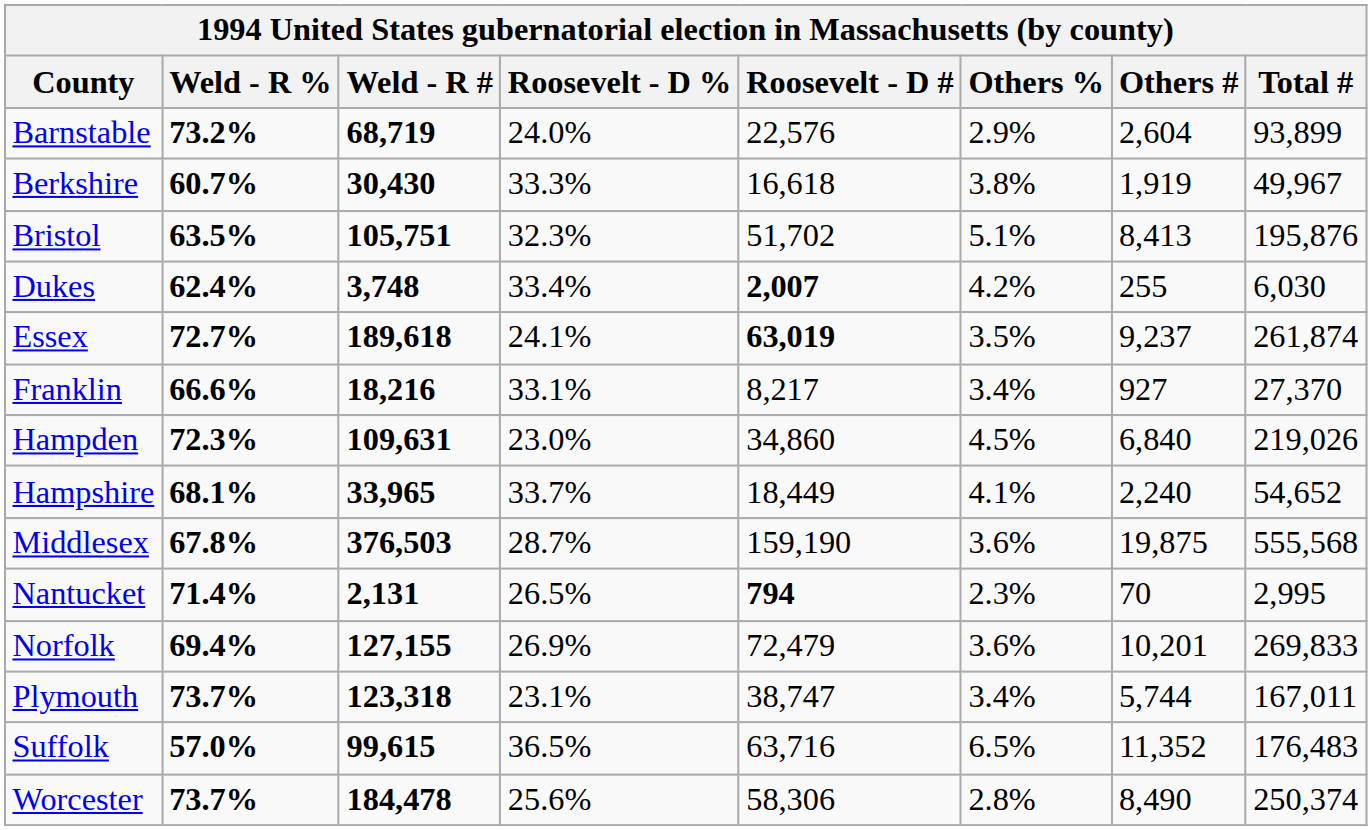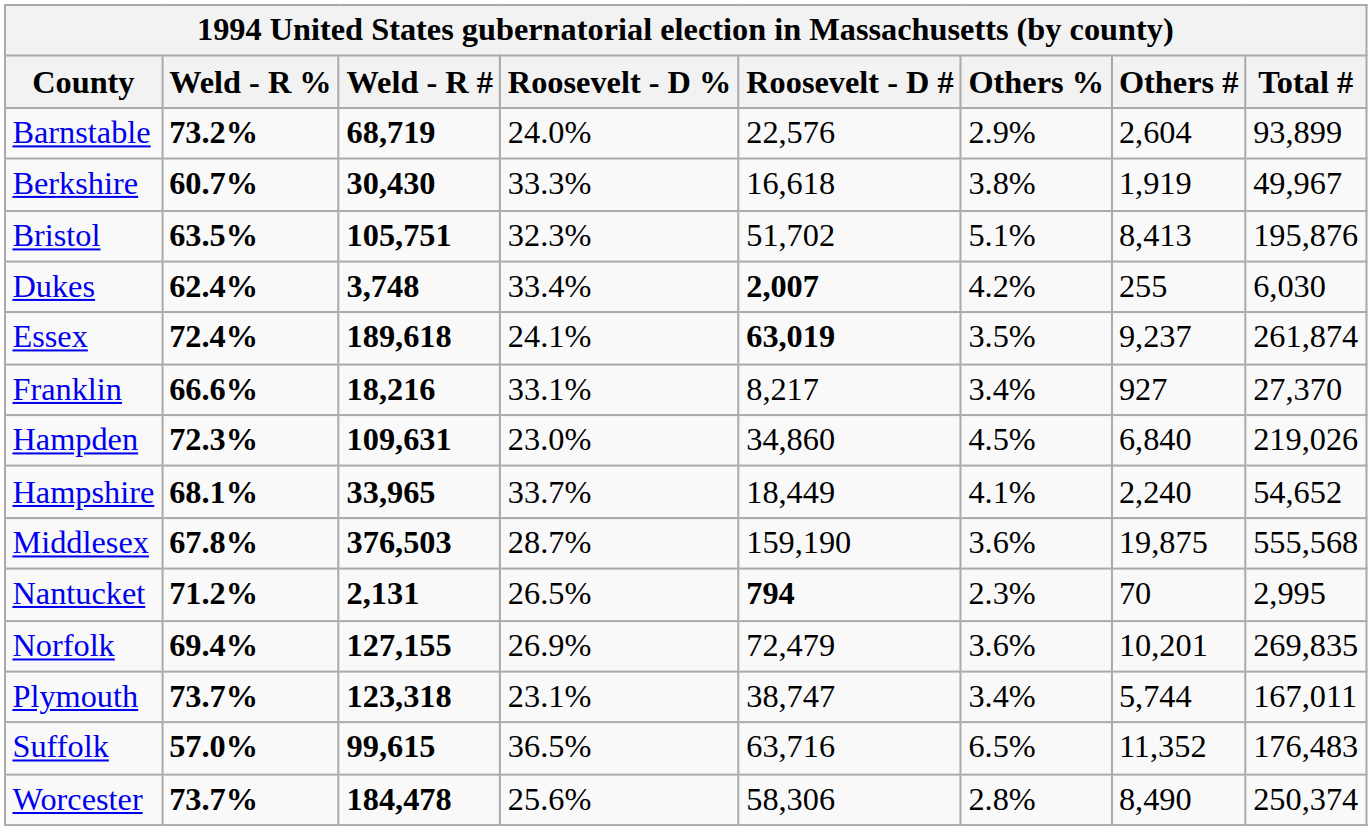 <table class="wikitable sortable">
 <tr>
 <th colspan="8">1994 United States gubernatorial election in Massachusetts (by county) </th>
 </tr>
 <tr>
 <th>County</th>
 <th>Weld - R %</th>
 <th>Weld - R #</th>
 <th>Roosevelt - D %</th>
 <th>Roosevelt - D #</th>
 <th>Others %</th>
 <th>Others #</th>
 <th>Total #</th>
 </tr>
 <tr>
 <td><a href='#'>Barnstable</a></td>
 <td><strong>73.2%</strong></td>
 <td><strong>68,719</strong></td>
 <td>24.0%</td>
 <td>22,576</td>
 <td>2.9%</td>
 <td>2,604</td>
 <td>93,899</td>
 </tr>
 <tr>
 <td><a href='#'>Berkshire</a></td>
 <td><strong>60.7%</strong></td>
 <td><strong>30,430</strong></td>
 <td>33.3%</td>
 <td>16,618</td>
 <td>3.8%</td>
 <td>1,919</td>
 <td>49,967</td>
 </tr>
 <tr>
 <td><a href='#'>Bristol</a></td>
 <td><strong>63.5%</strong></td>
 <td><strong>105,751</strong></td>
 <td>32.3%</td>
 <td>51,702</td>
 <td>5.1%</td>
 <td>8,413</td>
 <td>195,876</td>
 </tr>
 <tr>
 <td><a href='#'>Dukes</a></td>
 <td><strong>62.4%</strong></td>
 <td><strong>3,748</strong></td>
 <td>33.4%</td>
 <td><strong>2,007</strong></td>
 <td>4.2%</td>
 <td>255</td>
 <td>6,030</td>
 </tr>
 <tr>
 <td><a href='#'>Essex</a></td>
-<td><strong>72.7%</strong></td>
+<td><strong>72.4%</strong></td>
 <td><strong>189,618</strong></td>
 <td>24.1%</td>
 <td><strong>63,019</strong></td>
 <td>3.5%</td>
 <td>9,237</td>
 <td>261,874</td>
 </tr>
 <tr>
 <td><a href='#'>Franklin</a></td>
 <td><strong>66.6%</strong></td>
 <td><strong>18,216</strong></td>
 <td>33.1%</td>
 <td>8,217</td>
 <td>3.4%</td>
 <td>927</td>
 <td>27,370</td>
 </tr>
 <tr>
 <td><a href='#'>Hampden</a></td>
 <td><strong>72.3%</strong></td>
 <td><strong>109,631</strong></td>
 <td>23.0%</td>
 <td>34,860</td>
 <td>4.5%</td>
 <td>6,840</td>
 <td>219,026</td>
 </tr>
 <tr>
 <td><a href='#'>Hampshire</a></td>
 <td><strong>68.1%</strong></td>
 <td><strong>33,965</strong></td>
 <td>33.7%</td>
 <td>18,449</td>
 <td>4.1%</td>
 <td>2,240</td>
 <td>54,652</td>
 </tr>
 <tr>
 <td><a href='#'>Middlesex</a></td>
 <td><strong>67.8%</strong></td>
 <td><strong>376,503</strong></td>
 <td>28.7%</td>
 <td>159,190</td>
 <td>3.6%</td>
 <td>19,875</td>
 <td>555,568</td>
 </tr>
 <tr>
 <td><a href='#'>Nantucket</a></td>
-<td><strong>71.4%</strong></td>
+<td><strong>71.2%</strong></td>
 <td><strong>2,131</strong></td>
 <td>26.5%</td>
 <td><strong>794</strong></td>
 <td>2.3%</td>
 <td>70</td>
 <td>2,995</td>
 </tr>
 <tr>
 <td><a href='#'>Norfolk</a></td>
 <td><strong>69.4%</strong></td>
 <td><strong>127,155</strong></td>
 <td>26.9%</td>
 <td>72,479</td>
 <td>3.6%</td>
 <td>10,201</td>
-<td>269,833</td>
+<td>269,835</td>
 </tr>
 <tr>
 <td><a href='#'>Plymouth</a></td>
 <td><strong>73.7%</strong></td>
 <td><strong>123,318</strong></td>
 <td>23.1%</td>
 <td>38,747</td>
 <td>3.4%</td>
 <td>5,744</td>
 <td>167,011</td>
 </tr>
 <tr>
 <td><a href='#'>Suffolk</a></td>
 <td><strong>57.0%</strong></td>
 <td><strong>99,615</strong></td>
 <td>36.5%</td>
 <td>63,716</td>
 <td>6.5%</td>
 <td>11,352</td>
 <td>176,483</td>
 </tr>
 <tr>
 <td><a href='#'>Worcester</a></td>
 <td><strong>73.7%</strong></td>
 <td><strong>184,478</strong></td>
 <td>25.6%</td>
 <td>58,306</td>
 <td>2.8%</td>
 <td>8,490</td>
 <td>250,374</td>
 </tr>
 </table>
